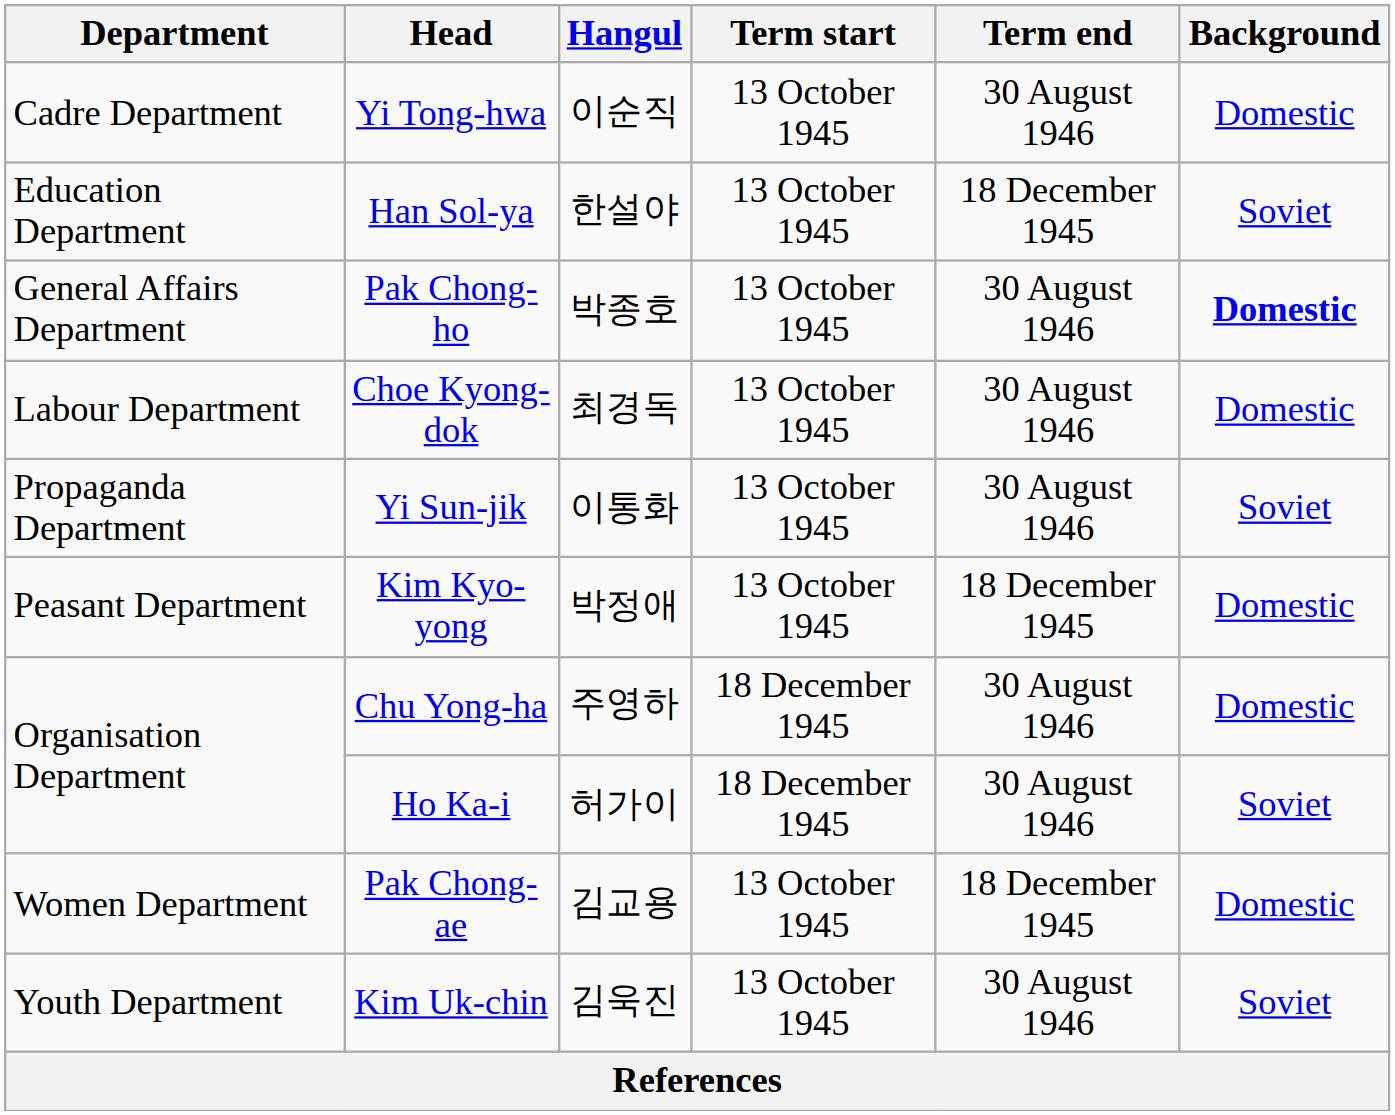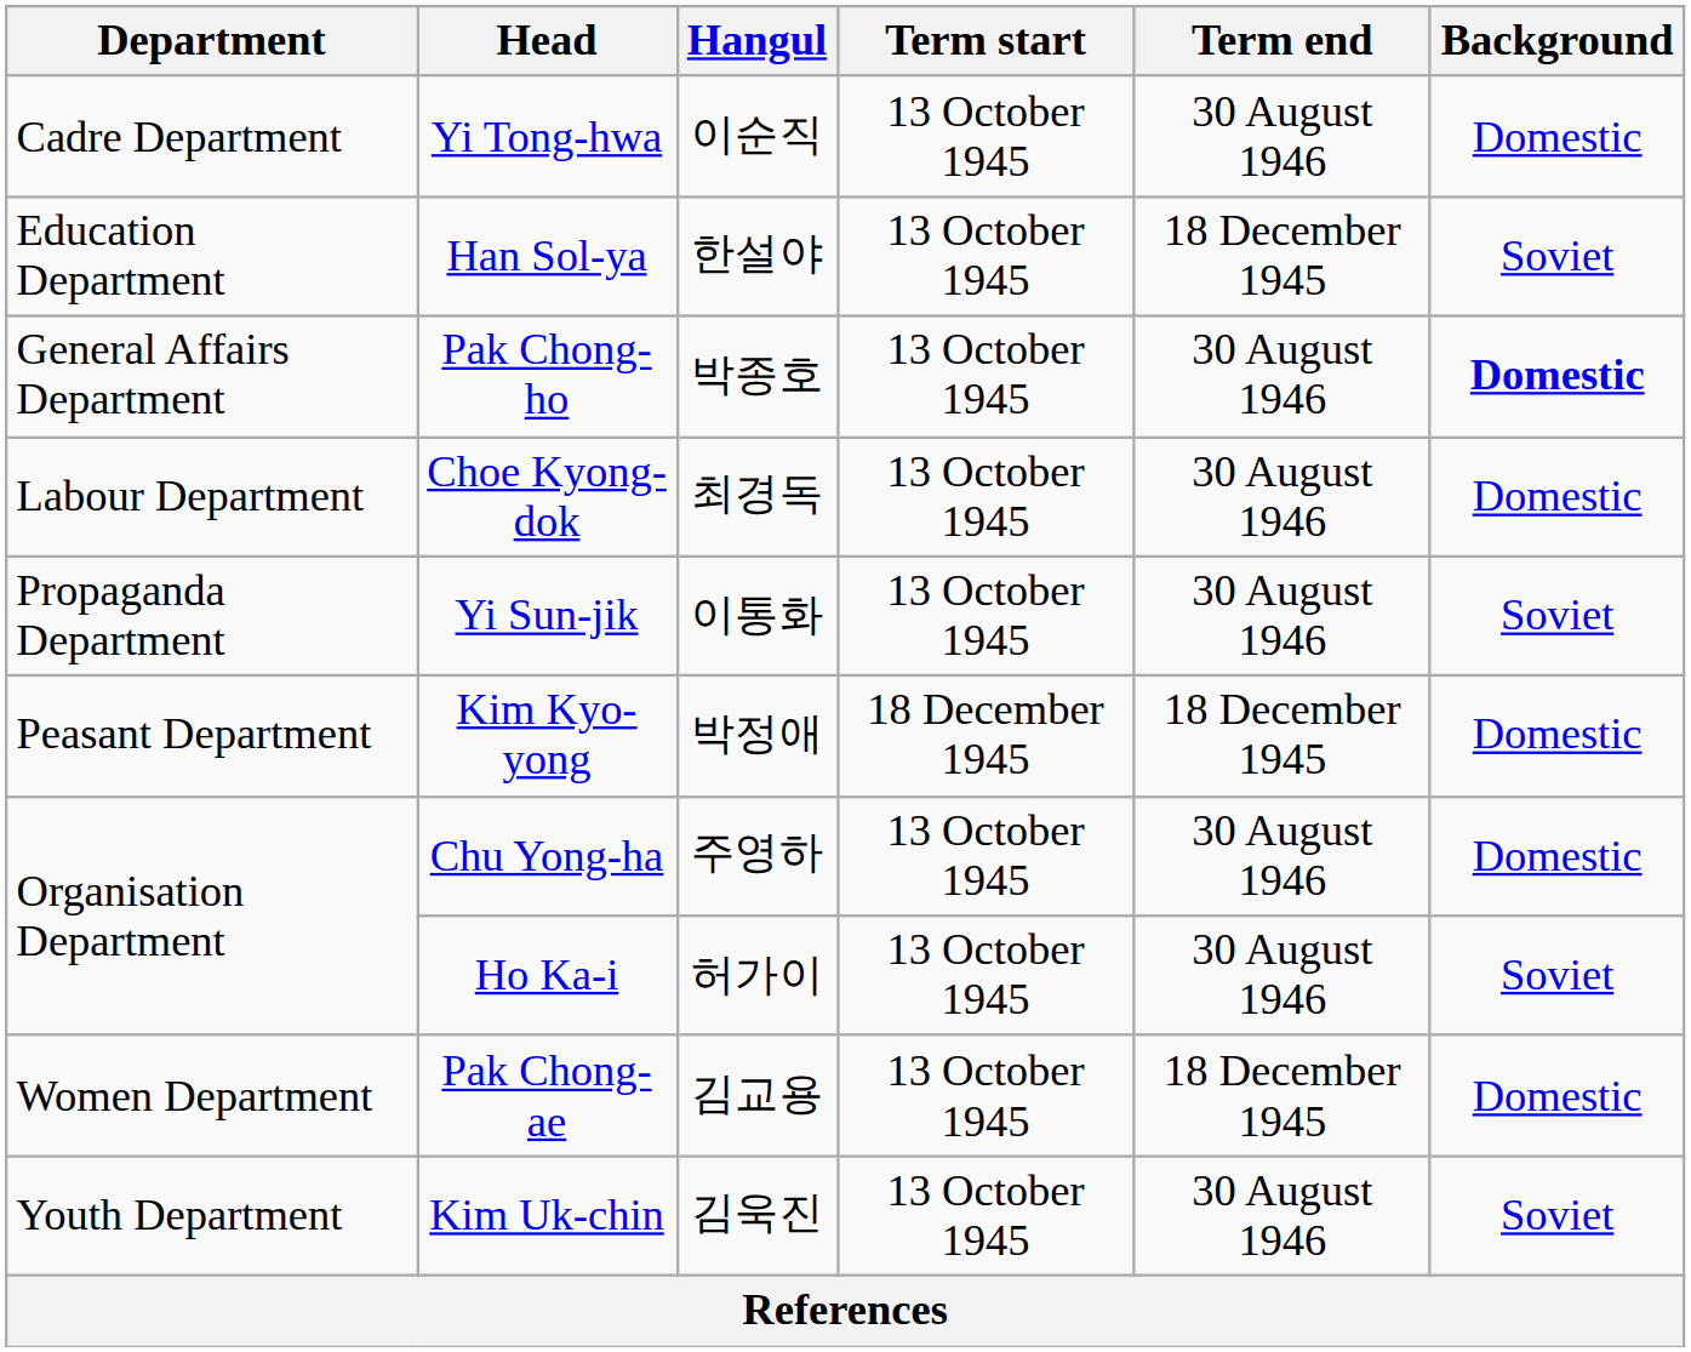 <table class="wikitable sortable">
 <tr>
 <th scope="col">Department</th>
 <th scope="col">Head</th>
 <th class="unsortable"><a href='#'>Hangul</a></th>
 <th scope="col">Term start</th>
 <th scope="col">Term end</th>
 <th scope="col">Background</th>
 </tr>
 <tr>
 <td>Cadre Department</td>
 <td align="center"><a href='#'>Yi Tong-hwa</a></td>
 <td align="center">이순직</td>
 <td align="center">13 October 1945</td>
 <td align="center">30 August 1946</td>
 <td align="center"><a href='#'>Domestic</a></td>
 </tr>
 <tr>
 <td>Education Department</td>
 <td align="center"><a href='#'>Han Sol-ya</a></td>
 <td align="center">한설야</td>
 <td align="center">13 October 1945</td>
 <td align="center">18 December 1945</td>
 <td align="center"><a href='#'>Soviet</a></td>
 </tr>
 <tr>
 <td>General Affairs Department</td>
 <td align="center"><a href='#'>Pak Chong-ho</a></td>
 <td align="center">박종호</td>
 <td align="center">13 October 1945</td>
 <td align="center">30 August 1946</td>
 <td align="center"><strong><a href='#'>Domestic</a></strong></td>
 </tr>
 <tr>
 <td>Labour Department</td>
 <td align="center"><a href='#'>Choe Kyong-dok</a></td>
 <td align="center">최경독</td>
 <td align="center">13 October 1945</td>
 <td align="center">30 August 1946</td>
 <td align="center"><a href='#'>Domestic</a></td>
 </tr>
 <tr>
 <td>Propaganda Department</td>
 <td align="center"><a href='#'>Yi Sun-jik</a></td>
 <td align="center">이통화</td>
 <td align="center">13 October 1945</td>
 <td align="center">30 August 1946</td>
 <td align="center"><a href='#'>Soviet</a></td>
 </tr>
 <tr>
 <td>Peasant Department</td>
 <td align="center"><a href='#'>Kim Kyo-yong</a></td>
 <td align="center">박정애</td>
-<td align="center">13 October 1945</td>
+<td align="center">18 December 1945</td>
 <td align="center">18 December 1945</td>
 <td align="center"><a href='#'>Domestic</a></td>
 </tr>
 <tr>
 <td rowspan="2">Organisation Department</td>
 <td align="center"><a href='#'>Chu Yong-ha</a></td>
 <td align="center">주영하</td>
-<td align="center">18 December 1945</td>
+<td align="center">13 October 1945</td>
 <td align="center">30 August 1946</td>
 <td align="center"><a href='#'>Domestic</a></td>
 </tr>
 <tr>
 <td align="center"><a href='#'>Ho Ka-i</a></td>
 <td align="center">허가이</td>
-<td align="center">18 December 1945</td>
+<td align="center">13 October 1945</td>
 <td align="center">30 August 1946</td>
 <td align="center"><a href='#'>Soviet</a></td>
 </tr>
 <tr>
 <td>Women Department</td>
 <td align="center"><a href='#'>Pak Chong-ae</a></td>
 <td align="center">김교용</td>
 <td align="center">13 October 1945</td>
 <td align="center">18 December 1945</td>
 <td align="center"><a href='#'>Domestic</a></td>
 </tr>
 <tr>
 <td>Youth Department</td>
 <td align="center"><a href='#'>Kim Uk-chin</a></td>
 <td align="center">김욱진</td>
 <td align="center">13 October 1945</td>
 <td align="center">30 August 1946</td>
 <td align="center"><a href='#'>Soviet</a></td>
 </tr>
 <tr>
 <th colspan="6" unsortable><strong>References</strong><br></th>
 </tr>
 </table>
